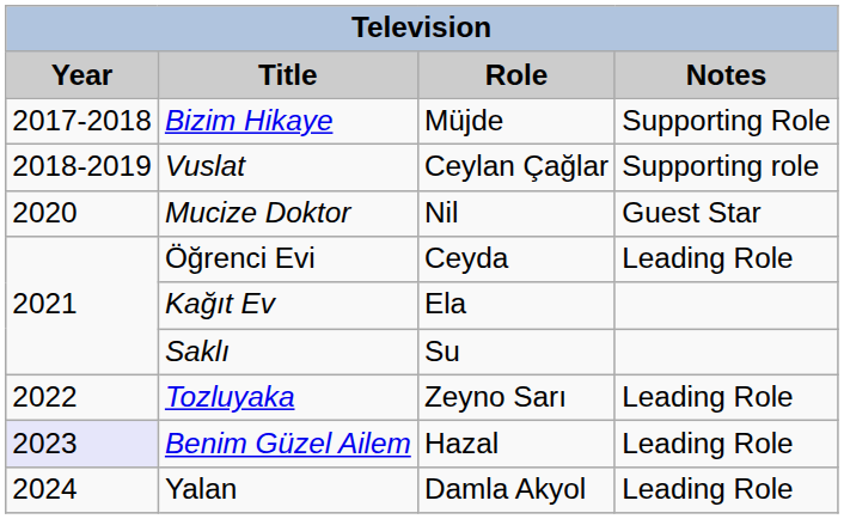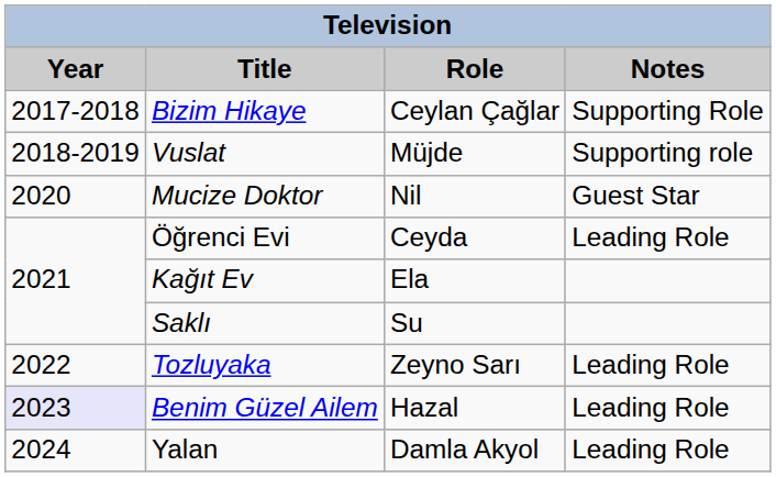 <table class="wikitable" style="font-size:100%">
 <tr>
 <th colspan="4" style="background:LightSteelBlue">Television</th>
 </tr>
 <tr>
 <th style="background:#CCCCCC">Year</th>
 <th style="background:#CCCCCC">Title</th>
 <th style="background:#CCCCCC">Role</th>
 <th style="background:#CCCCCC">Notes</th>
 </tr>
 <tr>
 <td>2017-2018</td>
 <td><em><a href='#'>Bizim Hikaye</a></em></td>
-<td>Müjde</td>
+<td>Ceylan Çağlar</td>
 <td>Supporting Role</td>
 </tr>
 <tr>
 <td>2018-2019</td>
 <td><em>Vuslat</em></td>
-<td>Ceylan Çağlar</td>
+<td>Müjde</td>
 <td>Supporting role</td>
 </tr>
 <tr>
 <td>2020</td>
 <td><em>Mucize Doktor</em></td>
 <td>Nil</td>
 <td>Guest Star</td>
 </tr>
 <tr>
 <td rowspan="3">2021</td>
 <td>Öğrenci Evi</td>
 <td>Ceyda</td>
 <td>Leading Role</td>
 </tr>
 <tr>
 <td><em>Kağıt Ev</em></td>
 <td>Ela</td>
 <td></td>
 </tr>
 <tr>
 <td><em>Saklı</em></td>
 <td>Su</td>
 <td></td>
 </tr>
 <tr>
 <td>2022</td>
 <td><em><a href='#'>Tozluyaka</a></em></td>
 <td>Zeyno Sarı</td>
 <td>Leading Role</td>
 </tr>
 <tr>
 <td style="background: lavender;">2023</td>
 <td><em><a href='#'>Benim Güzel Ailem</a></td>
 <td>Hazal</td>
 <td>Leading Role</td>
 </tr>
 <tr>
 <td>2024</td>
 <td>Yalan</td>
 <td>Damla Akyol</td>
 <td>Leading Role</td>
 </tr>
 </table>
